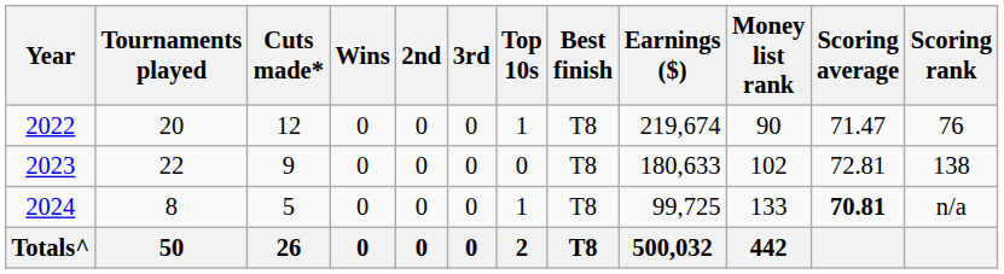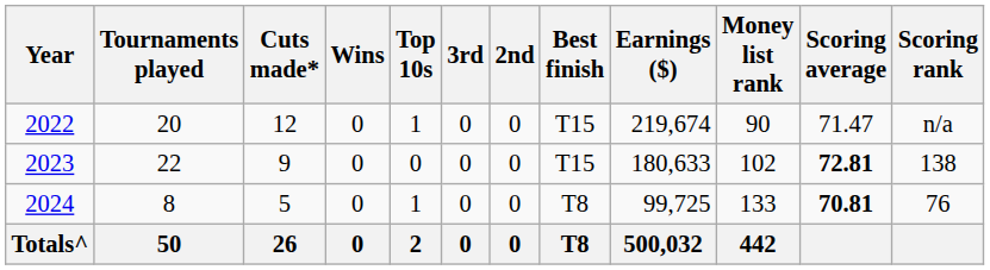 <table class="wikitable" style="text-align:center; font-size: 95%;">
 <tr>
 <th>Year</th>
 <th>Tournaments <br>played</th>
 <th>Cuts <br>made*</th>
 <th>Wins</th>
+<th>Top <br>10s</th>
+<th>3rd</th>
 <th>2nd</th>
-<th>3rd</th>
-<th>Top <br>10s</th>
 <th>Best <br>finish</th>
 <th>Earnings<br>($)</th>
 <th>Money<br>list rank</th>
 <th>Scoring <br> average</th>
 <th>Scoring<br>rank</th>
 </tr>
 <tr>
 <td><a href='#'>2022</a></td>
 <td>20</td>
 <td>12</td>
 <td>0</td>
+<td>1</td>
 <td>0</td>
 <td>0</td>
-<td>1</td>
-<td>T8</td>
+<td>T15</td>
 <td align=right>219,674</td>
 <td>90</td>
 <td>71.47</td>
-<td>76</td>
+<td>n/a</td>
 </tr>
 <tr>
 <td><a href='#'>2023</a></td>
 <td>22</td>
 <td>9</td>
 <td>0</td>
 <td>0</td>
 <td>0</td>
 <td>0</td>
-<td>T8</td>
+<td>T15</td>
 <td align=right>180,633</td>
 <td>102</td>
-<td>72.81</td>
+<td><strong>72.81</strong></td>
 <td>138</td>
 </tr>
 <tr>
 <td><a href='#'>2024</a></td>
 <td>8</td>
 <td>5</td>
 <td>0</td>
+<td>1</td>
 <td>0</td>
 <td>0</td>
-<td>1</td>
 <td>T8</td>
 <td align=right>99,725</td>
 <td>133</td>
 <td><strong>70.81</strong></td>
-<td>n/a</td>
+<td>76</td>
 </tr>
 <tr>
 <th>Totals^</th>
 <th>50 </th>
 <th>26 </th>
 <th>0 </th>
+<th>2 </th>
 <th>0 </th>
 <th>0 </th>
-<th>2 </th>
 <th>T8 </th>
 <th>500,032 </th>
 <th>442 </th>
 <th></th>
 <th></th>
 </tr>
 </table>
